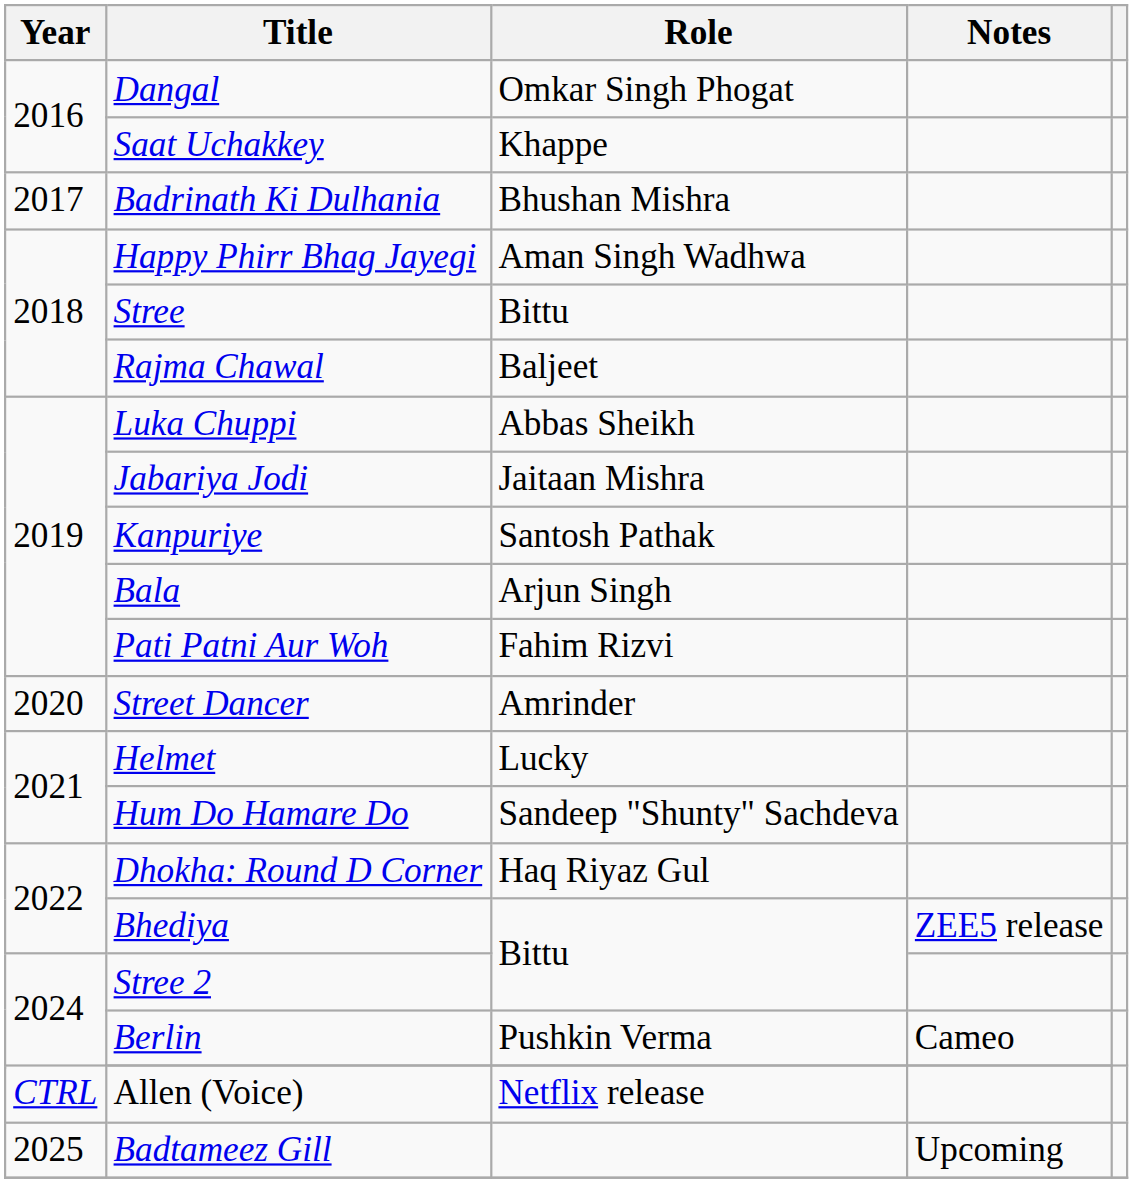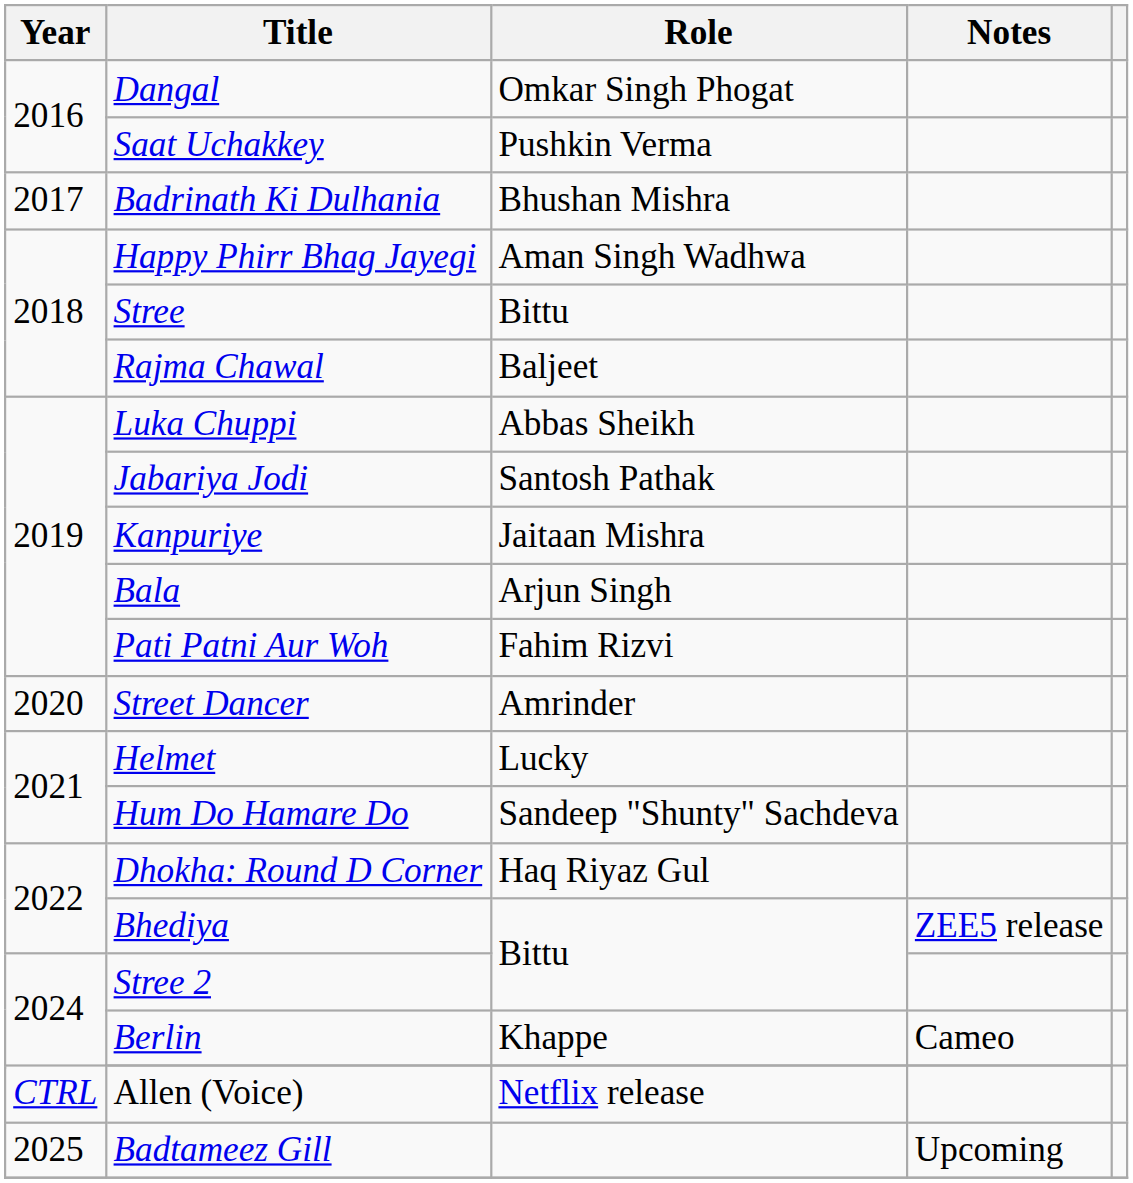 <table class="wikitable plainrowheaders sortable">
 <tr>
 <th>Year</th>
 <th>Title</th>
 <th>Role</th>
 <th>Notes</th>
 <th class="unsortable"></th>
 </tr>
 <tr>
 <td rowspan="2">2016</td>
 <td scope="row"><em><a href='#'>Dangal</a></em></td>
 <td>Omkar Singh Phogat</td>
 <td></td>
 <td></td>
 </tr>
 <tr>
 <td scope="row"><em><a href='#'>Saat Uchakkey</a></em></td>
-<td>Khappe</td>
+<td>Pushkin Verma</td>
 <td></td>
 <td></td>
 </tr>
 <tr>
 <td>2017</td>
 <td scope="row"><em><a href='#'>Badrinath Ki Dulhania</a></em></td>
 <td>Bhushan Mishra</td>
 <td></td>
 <td></td>
 </tr>
 <tr>
 <td rowspan="3">2018</td>
 <td scope="row"><em><a href='#'>Happy Phirr Bhag Jayegi</a></em></td>
 <td>Aman Singh Wadhwa</td>
 <td></td>
 <td></td>
 </tr>
 <tr>
 <td scope="row"><em><a href='#'>Stree</a></em></td>
 <td>Bittu</td>
 <td></td>
 <td></td>
 </tr>
 <tr>
 <td scope="row"><em><a href='#'>Rajma Chawal</a></em></td>
 <td>Baljeet</td>
 <td></td>
 <td></td>
 </tr>
 <tr>
 <td rowspan="5">2019</td>
 <td scope="row"><em><a href='#'>Luka Chuppi</a></em></td>
 <td>Abbas Sheikh</td>
 <td></td>
 <td></td>
 </tr>
 <tr>
 <td scope="row"><em><a href='#'>Jabariya Jodi</a></em></td>
-<td>Jaitaan Mishra</td>
+<td>Santosh Pathak</td>
 <td></td>
 <td></td>
 </tr>
 <tr>
 <td scope="row"><em><a href='#'>Kanpuriye</a></em></td>
-<td>Santosh Pathak</td>
+<td>Jaitaan Mishra</td>
 <td></td>
 <td></td>
 </tr>
 <tr>
 <td scope="row"><em><a href='#'>Bala</a></em></td>
 <td>Arjun Singh</td>
 <td></td>
 <td></td>
 </tr>
 <tr>
 <td scope="row"><em><a href='#'>Pati Patni Aur Woh</a></em></td>
 <td>Fahim Rizvi</td>
 <td></td>
 <td></td>
 </tr>
 <tr>
 <td>2020</td>
 <td scope="row"><em><a href='#'>Street Dancer</a></em></td>
 <td>Amrinder</td>
 <td></td>
 <td></td>
 </tr>
 <tr>
 <td rowspan="2">2021</td>
 <td scope="row"><em><a href='#'>Helmet</a></em></td>
 <td>Lucky</td>
 <td></td>
 <td></td>
 </tr>
 <tr>
 <td scope="row"><em><a href='#'>Hum Do Hamare Do</a></em></td>
 <td>Sandeep "Shunty" Sachdeva</td>
 <td></td>
 <td></td>
 </tr>
 <tr>
 <td rowspan="2">2022</td>
 <td scope="row"><em><a href='#'>Dhokha: Round D Corner</a></em></td>
 <td>Haq Riyaz Gul</td>
 <td></td>
 <td></td>
 </tr>
 <tr>
 <td scope="row"><a href='#'><em>Bhediya</em></a></td>
 <td rowspan=2>Bittu</td>
 <td><a href='#'>ZEE5</a> release</td>
 <td></td>
 </tr>
 <tr>
 <td rowspan="3">2024</td>
 <td scope="row"><em><a href='#'>Stree 2</a></em></td>
 <td></td>
 <td></td>
 </tr>
 <tr>
 <td><em><a href='#'> Berlin</a></em></td>
-<td>Pushkin Verma</td>
+<td>Khappe</td>
 <td>Cameo</td>
 <td></td>
 </tr>
 <tr>
 </tr>
 <tr>
 <td><em><a href='#'>CTRL</a></em></td>
 <td>Allen (Voice)</td>
 <td><a href='#'>Netflix</a> release</td>
 <td></td>
 </tr>
 <tr>
 <td>2025</td>
 <td><em><a href='#'>Badtameez Gill</a></em></td>
 <td></td>
 <td>Upcoming</td>
 <td></td>
 </tr>
 <tr>
 </tr>
 </table>
